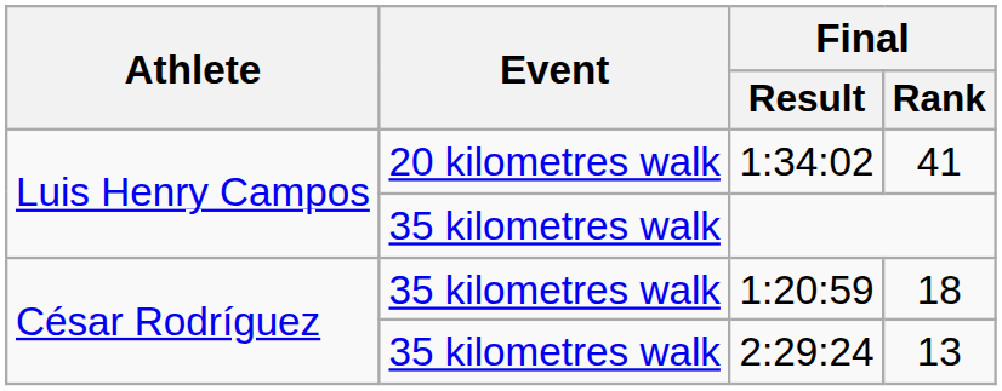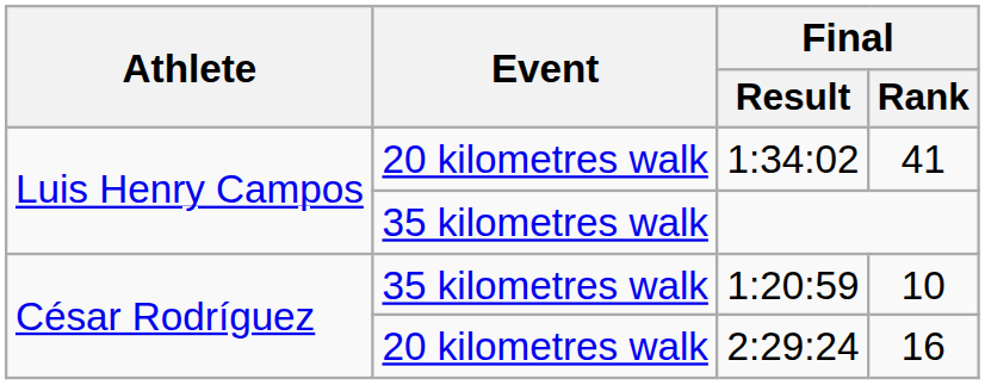 <table class=wikitable style=font-size:90%>
 <tr>
 <th rowspan=2>Athlete</th>
 <th rowspan=2>Event</th>
 <th colspan=2>Final</th>
 </tr>
 <tr style=font-size:95%>
 <th>Result</th>
 <th>Rank</th>
 </tr>
 <tr align=center>
 <td align=left rowspan=2><a href='#'>Luis Henry Campos</a></td>
 <td align=left><a href='#'>20 kilometres walk</a></td>
 <td>1:34:02</td>
 <td>41</td>
 </tr>
 <tr align=center>
 <td align=left><a href='#'>35 kilometres walk</a></td>
 <td colspan=2></td>
 </tr>
 <tr align=center>
 <td align=left rowspan=2><a href='#'>César Rodríguez</a></td>
 <td align=left><a href='#'>35 kilometres walk</a></td>
 <td>1:20:59</td>
-<td>18</td>
+<td>10</td>
 </tr>
 <tr align=center>
-<td align=left><a href='#'>35 kilometres walk</a></td>
+<td align=left><a href='#'>20 kilometres walk</a></td>
 <td>2:29:24 <strong></strong></td>
-<td>13</td>
+<td>16</td>
 </tr>
 </table>
